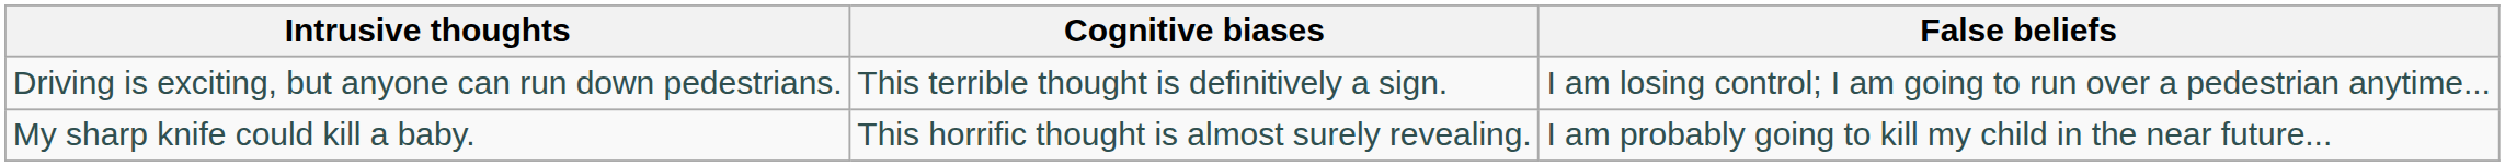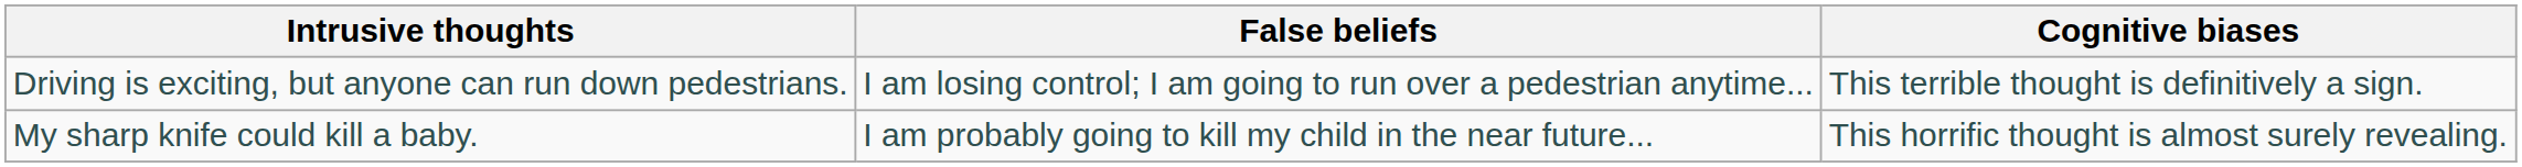 <table class="wikitable">
 <tr>
 <th>Intrusive thoughts</th>
+<th>False beliefs</th>
 <th>Cognitive biases</th>
-<th>False beliefs</th>
 </tr>
 <tr style="color: DarkSlateGray;">
 <td>Driving is exciting, but anyone can run down pedestrians.</td>
+<td>I am losing control; I am going to run over a pedestrian anytime...</td>
 <td>This terrible thought is definitively a sign.</td>
-<td>I am losing control; I am going to run over a pedestrian anytime...</td>
 </tr>
 <tr style="color: DarkSlateGray;">
 <td>My sharp knife could kill a baby.</td>
+<td>I am probably going to kill my child in the near future...</td>
 <td>This horrific thought is almost surely revealing.</td>
-<td>I am probably going to kill my child in the near future...</td>
 </tr>
 </table>
